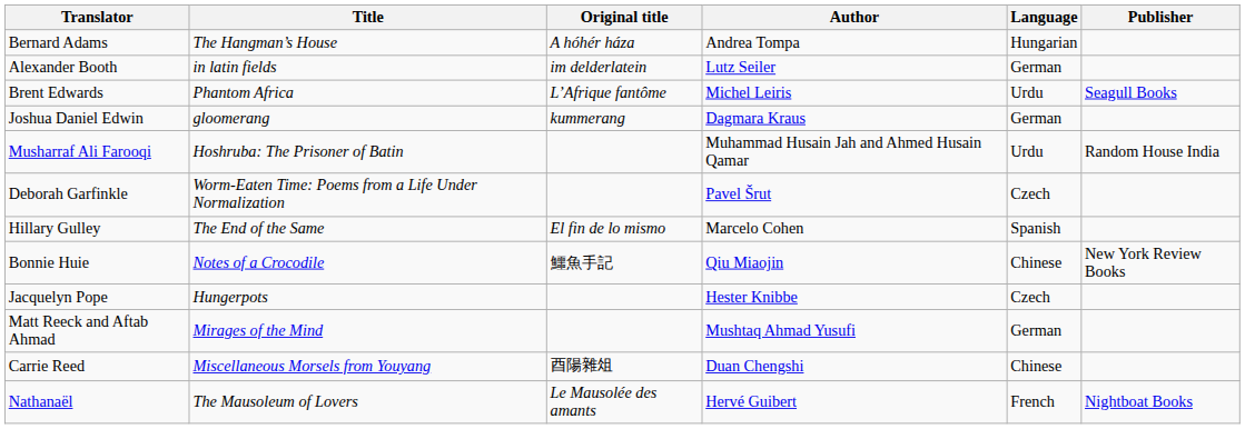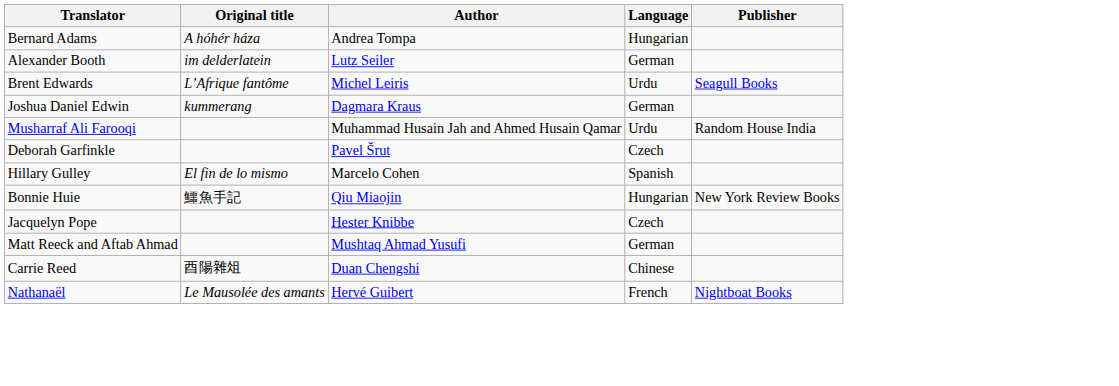 <table class="wikitable sortable">
 <tr>
 <th>Translator</th>
-<th>Title</th>
 <th>Original title</th>
 <th>Author</th>
 <th>Language</th>
 <th>Publisher</th>
 </tr>
 <tr>
 <td>Bernard Adams</td>
-<td><em>The Hangman’s House</em></td>
 <td><em>A hóhér háza</em></td>
 <td> Andrea Tompa</td>
 <td>Hungarian</td>
 <td></td>
 </tr>
 <tr>
 <td>Alexander Booth</td>
-<td><em>in latin fields</em></td>
 <td><em>im delderlatein</em></td>
 <td> <a href='#'>Lutz Seiler</a></td>
 <td>German</td>
 <td></td>
 </tr>
 <tr>
 <td>Brent Edwards</td>
-<td><em>Phantom Africa</em></td>
 <td><em>L’Afrique fantôme</em></td>
 <td> <a href='#'>Michel Leiris</a></td>
 <td>Urdu</td>
 <td><a href='#'>Seagull Books</a></td>
 </tr>
 <tr>
 <td>Joshua Daniel Edwin</td>
-<td><em>gloomerang</em></td>
 <td><em>kummerang</em></td>
 <td> <a href='#'>Dagmara Kraus</a></td>
 <td>German</td>
 <td></td>
 </tr>
 <tr>
 <td><a href='#'>Musharraf Ali Farooqi</a></td>
-<td><em>Hoshruba: The Prisoner of Batin</em></td>
 <td></td>
 <td> Muhammad Husain Jah and Ahmed Husain Qamar</td>
 <td>Urdu</td>
 <td>Random House India</td>
 </tr>
 <tr>
 <td>Deborah Garfinkle</td>
-<td><em>Worm-Eaten Time: Poems from a Life Under Normalization</em></td>
 <td></td>
 <td> <a href='#'>Pavel Šrut</a></td>
 <td>Czech</td>
 <td></td>
 </tr>
 <tr>
 <td>Hillary Gulley</td>
-<td><em>The End of the Same</em></td>
 <td><em>El fin de lo mismo</em></td>
 <td> Marcelo Cohen</td>
 <td>Spanish</td>
 <td></td>
 </tr>
 <tr>
 <td>Bonnie Huie</td>
-<td><em><a href='#'>Notes of a Crocodile</a></em></td>
 <td>鱷魚手記</td>
 <td> <a href='#'>Qiu Miaojin</a></td>
-<td>Chinese</td>
+<td>Hungarian</td>
 <td>New York Review Books</td>
 </tr>
 <tr>
 <td>Jacquelyn Pope</td>
-<td><em>Hungerpots</em></td>
 <td></td>
 <td> <a href='#'>Hester Knibbe</a></td>
 <td>Czech</td>
 <td></td>
 </tr>
 <tr>
 <td>Matt Reeck and Aftab Ahmad</td>
-<td><em><a href='#'>Mirages of the Mind</a></em></td>
 <td></td>
 <td> <a href='#'>Mushtaq Ahmad Yusufi</a></td>
 <td>German</td>
 <td></td>
 </tr>
 <tr>
 <td>Carrie Reed</td>
-<td><em><a href='#'>Miscellaneous Morsels from Youyang</a></em></td>
 <td>酉陽雜俎</td>
 <td><a href='#'>Duan Chengshi</a></td>
 <td>Chinese</td>
 <td></td>
 </tr>
 <tr>
 <td><a href='#'>Nathanaël</a></td>
-<td><em>The Mausoleum of Lovers</em></td>
 <td><em>Le Mausolée des amants</em></td>
 <td> <a href='#'>Hervé Guibert</a></td>
 <td>French</td>
 <td><a href='#'>Nightboat Books</a></td>
 </tr>
 </table>
